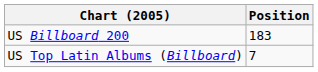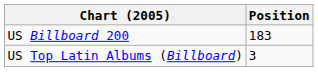 <table class="wikitable">
 <tr>
 <th>Chart (2005)</th>
 <th>Position</th>
 </tr>
 <tr>
 <td>US <a href='#'><em>Billboard</em> 200</a></td>
 <td>183</td>
 </tr>
 <tr>
 <td>US <a href='#'>Top Latin Albums</a> (<a href='#'><em>Billboard</em></a>)</td>
-<td>7</td>
+<td>3</td>
 </tr>
 </table>
